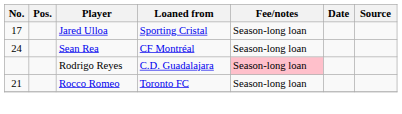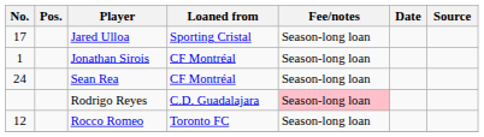 <table class="wikitable sortable" style="width:90%; text-align:center; font-size:95%; text-align:left;">
 <tr>
 <th>No.</th>
 <th>Pos.</th>
 <th>Player</th>
 <th>Loaned from</th>
 <th>Fee/notes</th>
 <th>Date</th>
 <th>Source</th>
 </tr>
 <tr>
 <td align=center>17</td>
 <td align=center></td>
 <td align=Ulloa, Jared> <a href='#'>Jared Ulloa</a></td>
 <td> <a href='#'>Sporting Cristal</a></td>
+<td>Season-long loan</td>
+<td></td>
+<td></td>
+</tr>
+<tr>
+<td align=center>1</td>
+<td align=center></td>
+<td align=Sirois, Jonathan> <a href='#'>Jonathan Sirois</a></td>
+<td> <a href='#'>CF Montréal</a></td>
 <td>Season-long loan</td>
 <td></td>
 <td></td>
 </tr>
 <tr>
 <td align=center>24</td>
 <td align=center></td>
 <td align=Rea, Sean> <a href='#'>Sean Rea</a></td>
 <td> <a href='#'>CF Montréal</a></td>
 <td>Season-long loan</td>
 <td></td>
 <td></td>
 </tr>
 <tr>
 <td align=center></td>
 <td align=center></td>
 <td align=Reyes, Rodrigo> Rodrigo Reyes</td>
 <td> <a href='#'>C.D. Guadalajara</a></td>
 <td style="background: pink;">Season-long loan</td>
 <td></td>
 <td></td>
 </tr>
 <tr>
-<td align=center>21</td>
+<td align=center>12</td>
 <td align=center></td>
 <td align=Romeo, Rocco> <a href='#'>Rocco Romeo</a></td>
 <td> <a href='#'>Toronto FC</a></td>
 <td>Season-long loan</td>
 <td></td>
 <td></td>
 </tr>
 <tr>
 </tr>
 </table>
